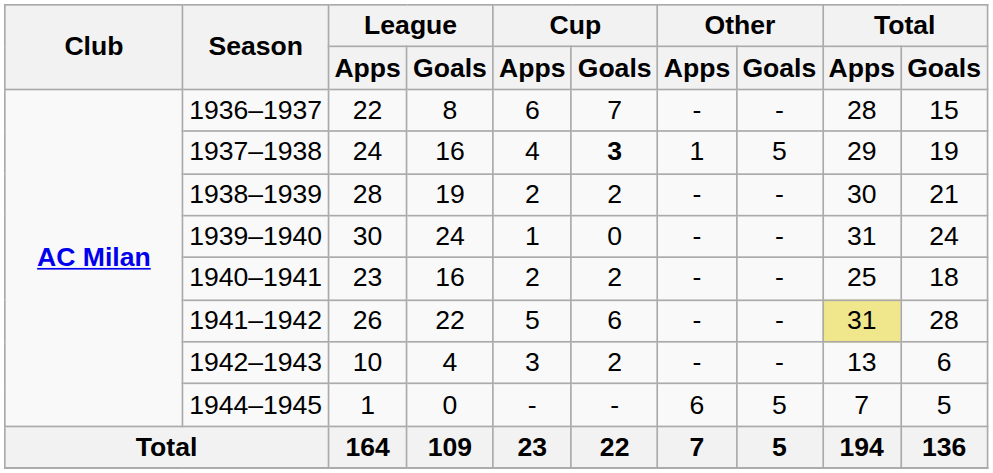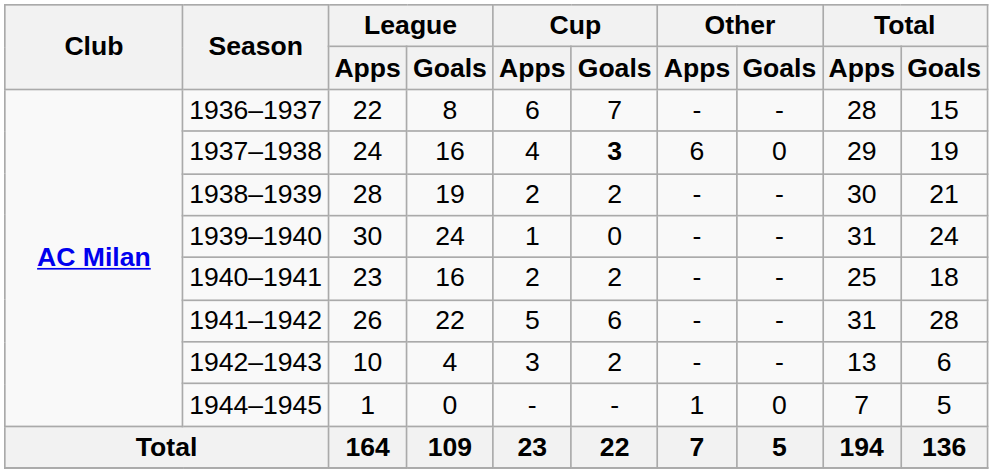 <table class="wikitable" style="font-size:100%; text-align: center;">
 <tr>
 <th rowspan="2" width="100">Club</th>
 <th rowspan="2">Season</th>
 <th colspan="2">League</th>
 <th colspan="2">Cup</th>
 <th colspan="2">Other</th>
 <th colspan="2">Total</th>
 </tr>
 <tr>
 <th>Apps</th>
 <th>Goals</th>
 <th>Apps</th>
 <th>Goals</th>
 <th>Apps</th>
 <th>Goals</th>
 <th>Apps</th>
 <th>Goals</th>
 </tr>
 <tr>
 <td rowspan="8"><strong><a href='#'>AC Milan</a></strong></td>
 <td>1936–1937</td>
 <td>22</td>
 <td>8</td>
 <td>6</td>
 <td>7</td>
 <td>-</td>
 <td>-</td>
 <td>28</td>
 <td>15</td>
 </tr>
 <tr>
 <td>1937–1938</td>
 <td>24</td>
 <td>16</td>
 <td>4</td>
 <td><strong>3</strong></td>
-<td>1</td>
-<td>5</td>
+<td>6</td>
+<td>0</td>
 <td>29</td>
 <td>19</td>
 </tr>
 <tr>
 <td>1938–1939</td>
 <td>28</td>
 <td>19</td>
 <td>2</td>
 <td>2</td>
 <td>-</td>
 <td>-</td>
 <td>30</td>
 <td>21</td>
 </tr>
 <tr>
 <td>1939–1940</td>
 <td>30</td>
 <td>24</td>
 <td>1</td>
 <td>0</td>
 <td>-</td>
 <td>-</td>
 <td>31</td>
 <td>24</td>
 </tr>
 <tr>
 <td>1940–1941</td>
 <td>23</td>
 <td>16</td>
 <td>2</td>
 <td>2</td>
 <td>-</td>
 <td>-</td>
 <td>25</td>
 <td>18</td>
 </tr>
 <tr>
 <td>1941–1942</td>
 <td>26</td>
 <td>22</td>
 <td>5</td>
 <td>6</td>
 <td>-</td>
 <td>-</td>
-<td style="background: khaki;">31</td>
+<td>31</td>
 <td>28</td>
 </tr>
 <tr>
 <td>1942–1943</td>
 <td>10</td>
 <td>4</td>
 <td>3</td>
 <td>2</td>
 <td>-</td>
 <td>-</td>
 <td>13</td>
 <td>6</td>
 </tr>
 <tr>
 <td>1944–1945</td>
 <td>1</td>
 <td>0</td>
 <td>-</td>
 <td>-</td>
-<td>6</td>
-<td>5</td>
+<td>1</td>
+<td>0</td>
 <td>7</td>
 <td>5</td>
 </tr>
 <tr>
 <th colspan="2">Total</th>
 <th>164</th>
 <th>109</th>
 <th>23</th>
 <th>22</th>
 <th>7</th>
 <th>5</th>
 <th>194</th>
 <th>136</th>
 </tr>
 <tr>
 </tr>
 </table>
